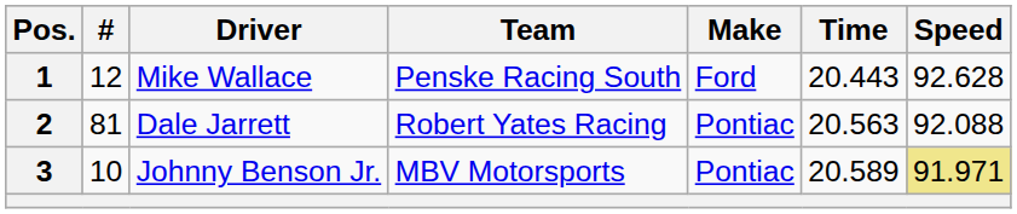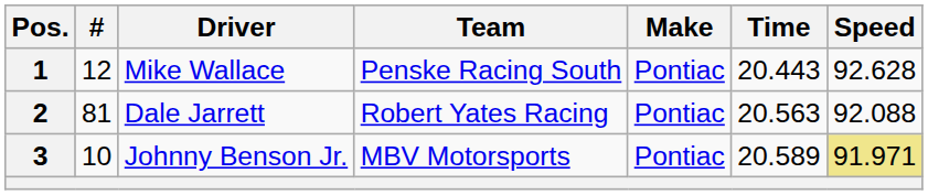 <table class="wikitable" style="font-size:95%">
 <tr>
 <th>Pos.</th>
 <th>#</th>
 <th>Driver</th>
 <th>Team</th>
 <th>Make</th>
 <th>Time</th>
 <th>Speed</th>
 </tr>
 <tr>
 <th>1</th>
 <td>12</td>
 <td><a href='#'>Mike Wallace</a></td>
 <td><a href='#'>Penske Racing South</a></td>
-<td><a href='#'>Ford</a></td>
+<td><a href='#'>Pontiac</a></td>
 <td>20.443</td>
 <td>92.628</td>
 </tr>
 <tr>
 <th>2</th>
 <td>81</td>
 <td><a href='#'>Dale Jarrett</a></td>
 <td><a href='#'>Robert Yates Racing</a></td>
 <td><a href='#'>Pontiac</a></td>
 <td>20.563</td>
 <td>92.088</td>
 </tr>
 <tr>
 <th>3</th>
 <td>10</td>
 <td><a href='#'>Johnny Benson Jr.</a></td>
 <td><a href='#'>MBV Motorsports</a></td>
 <td><a href='#'>Pontiac</a></td>
 <td>20.589</td>
 <td style="background: khaki;">91.971</td>
 </tr>
 <tr>
 <th colspan="7"></th>
 </tr>
 </table>
